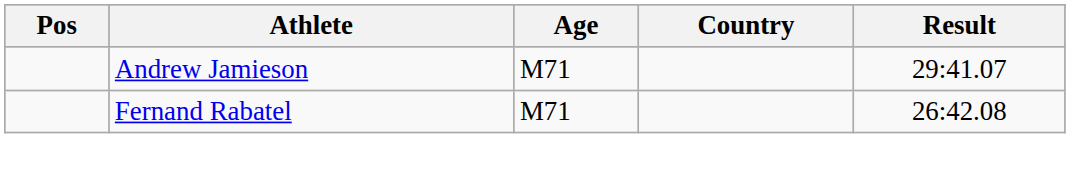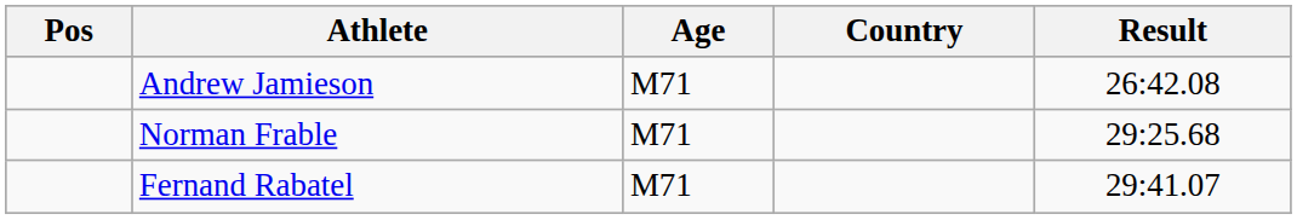 <table class="wikitable"  style="text-align:center; width:50%;">
 <tr>
 <th>Pos</th>
 <th>Athlete</th>
 <th>Age</th>
 <th>Country</th>
 <th>Result</th>
 </tr>
 <tr>
 <td align=center></td>
 <td align=left><a href='#'>Andrew Jamieson</a></td>
 <td align=left>M71</td>
 <td align=left></td>
-<td>29:41.07</td>
+<td>26:42.08</td>
+</tr>
+<tr>
+<td align=center></td>
+<td align=left><a href='#'>Norman Frable</a></td>
+<td align=left>M71</td>
+<td align=left></td>
+<td>29:25.68</td>
 </tr>
 <tr>
 <td align=center></td>
 <td align=left><a href='#'>Fernand Rabatel</a></td>
 <td align=left>M71</td>
 <td align=left></td>
-<td>26:42.08</td>
+<td>29:41.07</td>
 </tr>
 </table>
